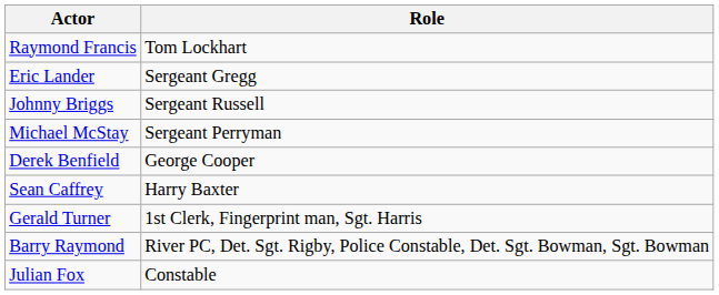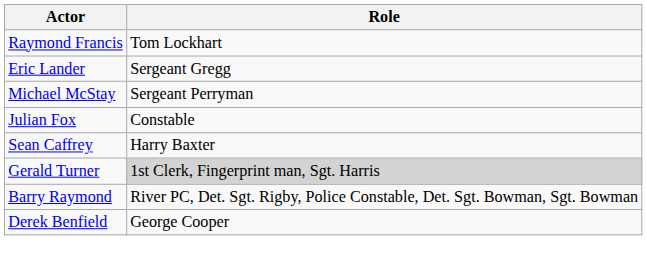 <table class="wikitable">
 <tr>
 <th>Actor</th>
 <th>Role</th>
 </tr>
 <tr>
 <td><a href='#'>Raymond Francis</a></td>
 <td>Tom Lockhart</td>
 </tr>
 <tr>
 <td><a href='#'>Eric Lander</a></td>
 <td>Sergeant Gregg</td>
 </tr>
 <tr>
-<td><a href='#'>Johnny Briggs</a></td>
-<td>Sergeant Russell</td>
-</tr>
-<tr>
 <td><a href='#'>Michael McStay</a></td>
 <td>Sergeant Perryman</td>
 </tr>
 <tr>
-<td><a href='#'>Derek Benfield</a></td>
-<td>George Cooper</td>
+<td><a href='#'>Julian Fox</a></td>
+<td>Constable</td>
 </tr>
 <tr>
 <td><a href='#'>Sean Caffrey</a></td>
 <td>Harry Baxter</td>
 </tr>
 <tr>
 <td><a href='#'>Gerald Turner</a></td>
-<td>1st Clerk, Fingerprint man, Sgt. Harris</td>
+<td style="background: lightgrey;">1st Clerk, Fingerprint man, Sgt. Harris</td>
 </tr>
 <tr>
 <td><a href='#'>Barry Raymond</a></td>
 <td>River PC, Det. Sgt. Rigby, Police Constable, Det. Sgt. Bowman, Sgt. Bowman</td>
 </tr>
 <tr>
-<td><a href='#'>Julian Fox</a></td>
-<td>Constable</td>
+<td><a href='#'>Derek Benfield</a></td>
+<td>George Cooper</td>
 </tr>
 </table>
